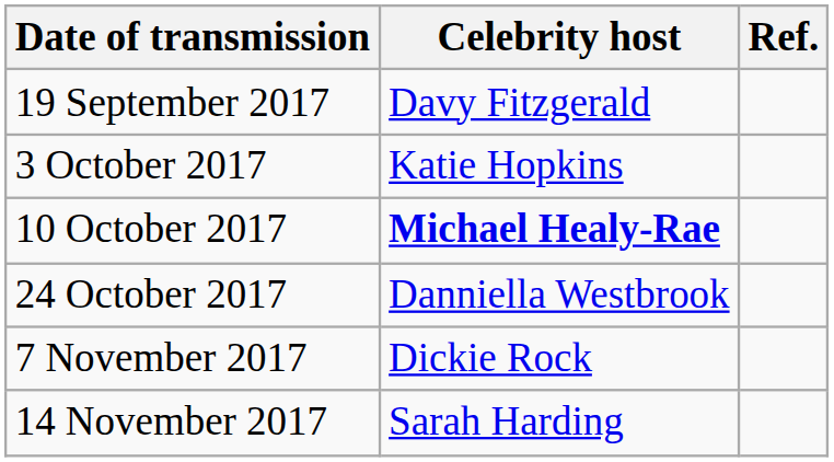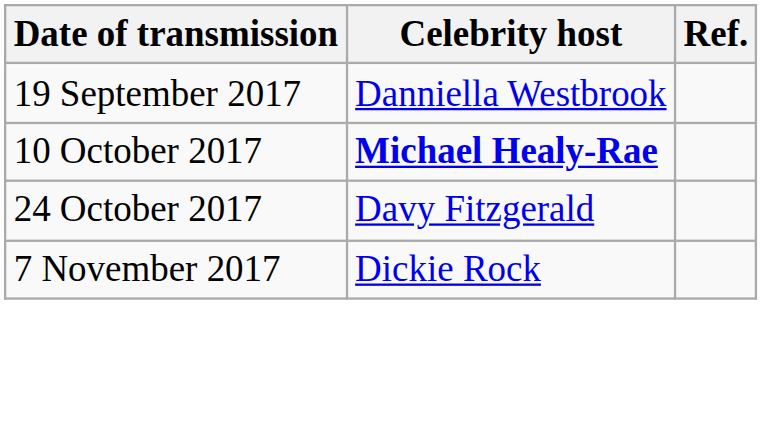 <table class="wikitable">
 <tr>
 <th>Date of transmission</th>
 <th>Celebrity host</th>
 <th>Ref.</th>
 </tr>
 <tr>
 <td>19 September 2017</td>
-<td><a href='#'>Davy Fitzgerald</a></td>
-<td align="center"></td>
-</tr>
-<tr>
-<td>3 October 2017</td>
-<td><a href='#'>Katie Hopkins</a></td>
+<td><a href='#'>Danniella Westbrook</a></td>
 <td align="center"></td>
 </tr>
 <tr>
 <td>10 October 2017</td>
 <td><strong><a href='#'>Michael Healy-Rae</a></strong></td>
 <td align="center"></td>
 </tr>
 <tr>
 <td>24 October 2017</td>
-<td><a href='#'>Danniella Westbrook</a></td>
+<td><a href='#'>Davy Fitzgerald</a></td>
 <td align="center"></td>
 </tr>
 <tr>
 <td>7 November 2017</td>
 <td><a href='#'>Dickie Rock</a></td>
 <td align="center"></td>
 </tr>
-<tr>
-<td>14 November 2017</td>
-<td><a href='#'>Sarah Harding</a></td>
-<td align="center"></td>
-</tr>
 </table>
